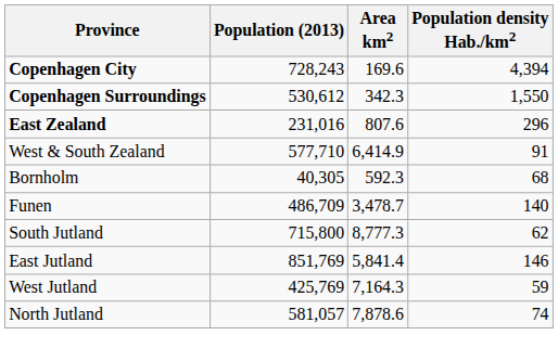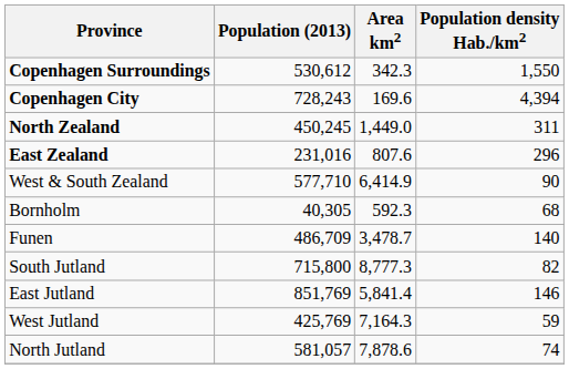 <table class="wikitable sortable">
 <tr>
 <th>Province</th>
 <th>Population (2013)</th>
 <th>Area <br>km<sup>2</sup></th>
 <th>Population density <br>Hab./km<sup>2</sup></th>
 </tr>
 <tr>
+<td><strong>Copenhagen Surroundings</strong> </td>
+<td align="right">530,612</td>
+<td align="right">342.3</td>
+<td align="right">1,550</td>
+</tr>
+<tr>
 <td><strong>Copenhagen City</strong> </td>
 <td align="right">728,243</td>
 <td align="right">169.6</td>
 <td align="right">4,394</td>
 </tr>
 <tr>
-<td><strong>Copenhagen Surroundings</strong> </td>
-<td align="right">530,612</td>
-<td align="right">342.3</td>
-<td align="right">1,550</td>
+<td><strong>North Zealand</strong> </td>
+<td align="right">450,245</td>
+<td align="right">1,449.0</td>
+<td align="right">311</td>
 </tr>
 <tr>
 <td><strong>East Zealand</strong> </td>
 <td align="right">231,016</td>
 <td align="right">807.6</td>
 <td align="right">296</td>
 </tr>
 <tr>
 <td>West & South Zealand</td>
 <td align="right">577,710</td>
 <td align="right">6,414.9</td>
-<td align="right">91</td>
+<td align="right">90</td>
 </tr>
 <tr>
 <td>Bornholm</td>
 <td align="right">40,305</td>
 <td align="right">592.3</td>
 <td align="right">68</td>
 </tr>
 <tr>
 <td>Funen</td>
 <td align="right">486,709</td>
 <td align="right">3,478.7</td>
 <td align="right">140</td>
 </tr>
 <tr>
 <td>South Jutland</td>
 <td align="right">715,800</td>
 <td align="right">8,777.3</td>
-<td align="right">62</td>
+<td align="right">82</td>
 </tr>
 <tr>
 <td>East Jutland</td>
 <td align="right">851,769</td>
 <td align="right">5,841.4</td>
 <td align="right">146</td>
 </tr>
 <tr>
 <td>West Jutland</td>
 <td align="right">425,769</td>
 <td align="right">7,164.3</td>
 <td align="right">59</td>
 </tr>
 <tr>
 <td>North Jutland</td>
 <td align="right">581,057</td>
 <td align="right">7,878.6</td>
 <td align="right">74</td>
 </tr>
 <tr>
 </tr>
 </table>
